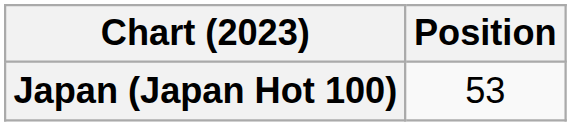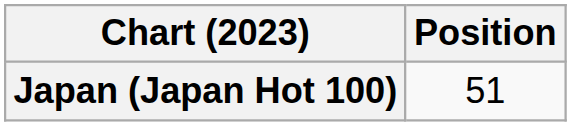 <table class="wikitable plainrowheaders" style="text-align:center">
 <tr>
 <th scope="col">Chart (2023)</th>
 <th scope="col">Position</th>
 </tr>
 <tr>
 <th scope="row">Japan (Japan Hot 100)</th>
-<td>53</td>
+<td>51</td>
 </tr>
 </table>
